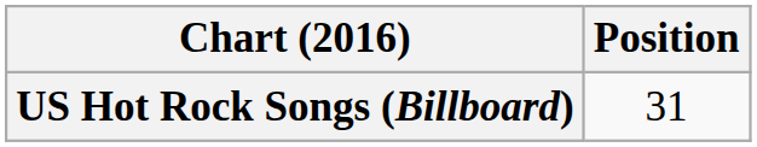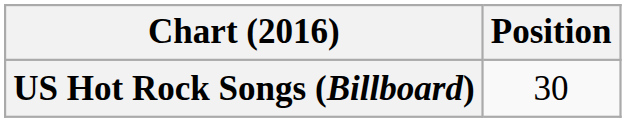 <table class="wikitable plainrowheaders" style="text-align:center">
 <tr>
 <th>Chart (2016)</th>
 <th>Position</th>
 </tr>
 <tr>
 <th scope="row">US Hot Rock Songs (<em>Billboard</em>)</th>
-<td>31</td>
+<td>30</td>
 </tr>
 </table>
